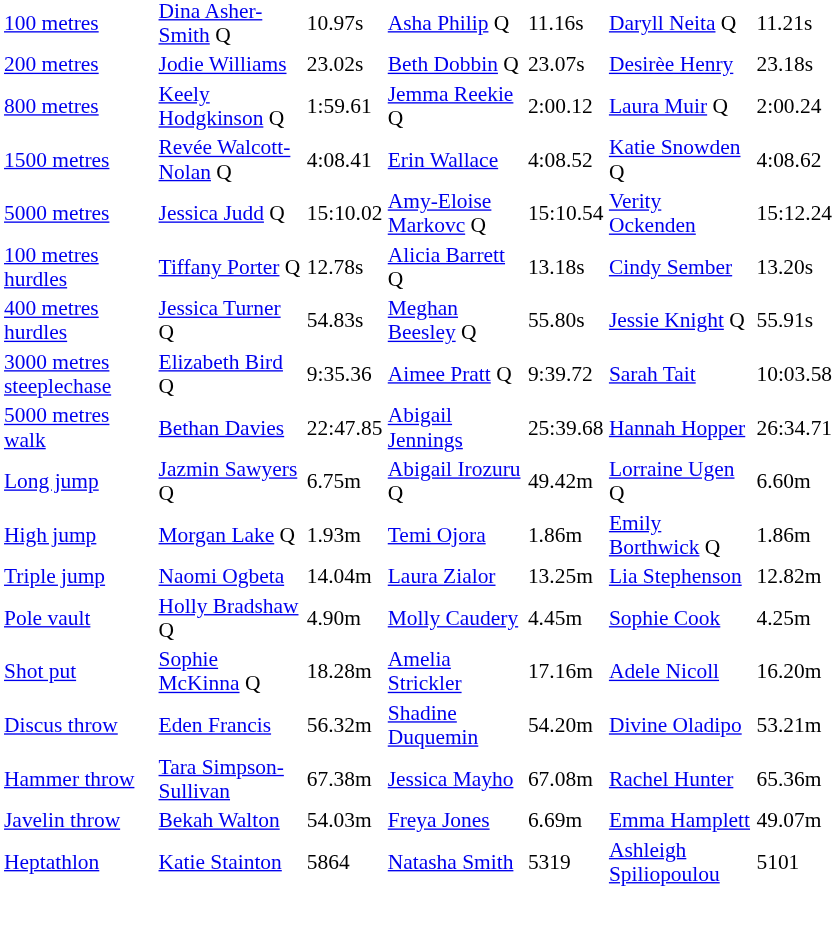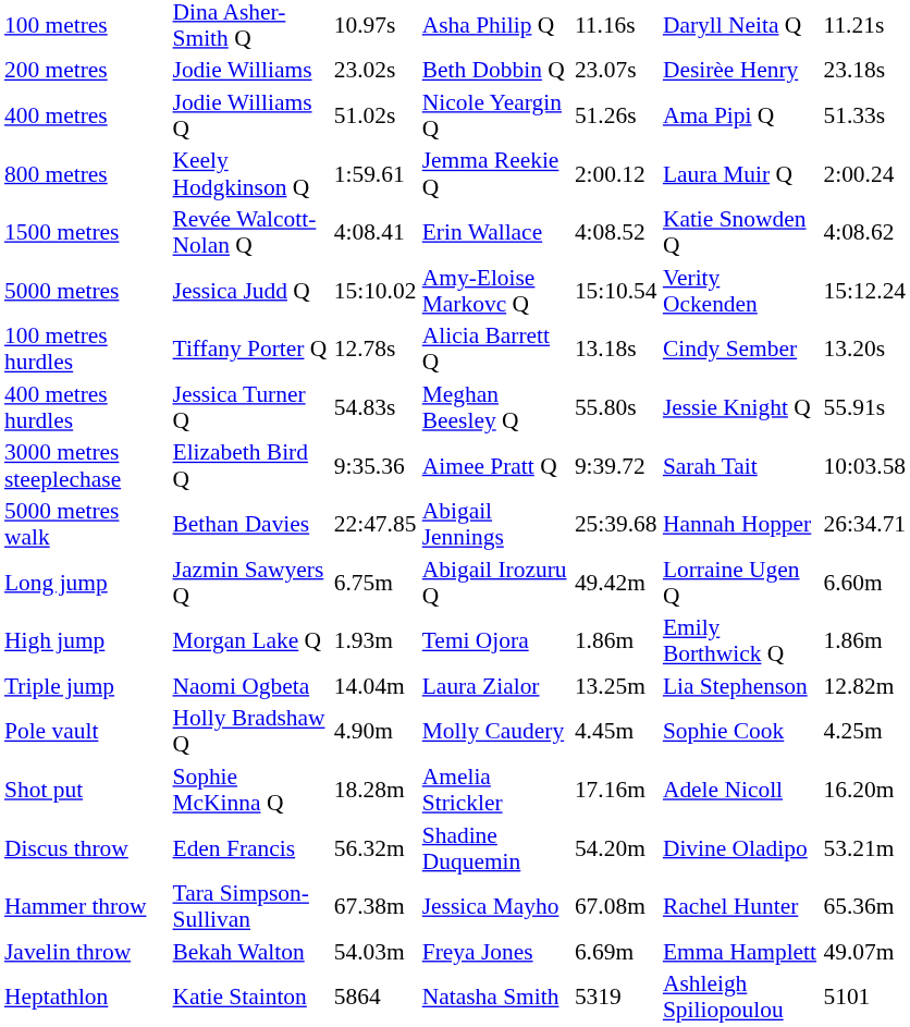 <table>
 <tr>
 <td><a href='#'>100 metres</a></td>
 <td><a href='#'>Dina Asher-Smith</a> Q</td>
 <td>10.97s</td>
 <td><a href='#'>Asha Philip</a> Q</td>
 <td>11.16s </td>
 <td><a href='#'>Daryll Neita</a> Q</td>
 <td>11.21s</td>
 </tr>
 <tr>
 <td><a href='#'>200 metres</a></td>
 <td><a href='#'>Jodie Williams</a></td>
 <td>23.02s </td>
 <td><a href='#'>Beth Dobbin</a> Q</td>
 <td>23.07s</td>
 <td><a href='#'>Desirèe Henry</a></td>
 <td>23.18s </td>
+</tr>
+<tr>
+<td><a href='#'>400 metres</a></td>
+<td><a href='#'>Jodie Williams</a> Q</td>
+<td>51.02s</td>
+<td><a href='#'>Nicole Yeargin</a> Q</td>
+<td>51.26s</td>
+<td><a href='#'>Ama Pipi</a> Q</td>
+<td>51.33s</td>
 </tr>
 <tr>
 <td><a href='#'>800 metres</a></td>
 <td><a href='#'>Keely Hodgkinson</a> Q</td>
 <td>1:59.61</td>
 <td><a href='#'>Jemma Reekie</a> Q</td>
 <td>2:00.12</td>
 <td><a href='#'>Laura Muir</a> Q</td>
 <td>2:00.24</td>
 </tr>
 <tr>
 <td><a href='#'>1500 metres</a></td>
 <td><a href='#'>Revée Walcott-Nolan</a> Q</td>
 <td>4:08.41</td>
 <td><a href='#'>Erin Wallace</a></td>
 <td>4:08.52</td>
 <td><a href='#'>Katie Snowden</a> Q</td>
 <td>4:08.62</td>
 </tr>
 <tr>
 <td><a href='#'>5000 metres</a></td>
 <td><a href='#'>Jessica Judd</a> Q</td>
 <td>15:10.02</td>
 <td><a href='#'>Amy-Eloise Markovc</a> Q</td>
 <td>15:10.54</td>
 <td><a href='#'>Verity Ockenden</a></td>
 <td>15:12.24</td>
 </tr>
 <tr>
 <td><a href='#'>100 metres hurdles</a></td>
 <td><a href='#'>Tiffany Porter</a> Q</td>
 <td>12.78s </td>
 <td><a href='#'>Alicia Barrett</a> Q</td>
 <td>13.18s </td>
 <td><a href='#'>Cindy Sember</a></td>
 <td>13.20s</td>
 </tr>
 <tr>
 <td><a href='#'>400 metres hurdles</a></td>
 <td><a href='#'>Jessica Turner</a> Q</td>
 <td>54.83s </td>
 <td><a href='#'>Meghan Beesley</a> Q</td>
 <td>55.80s </td>
 <td><a href='#'>Jessie Knight</a> Q</td>
 <td>55.91s</td>
 </tr>
 <tr>
 <td><a href='#'>3000 metres steeplechase</a></td>
 <td><a href='#'>Elizabeth Bird</a> Q</td>
 <td>9:35.36</td>
 <td><a href='#'>Aimee Pratt</a> Q</td>
 <td>9:39.72</td>
 <td><a href='#'>Sarah Tait</a></td>
 <td>10:03.58</td>
 </tr>
 <tr>
 <td><a href='#'>5000 metres walk</a></td>
 <td><a href='#'>Bethan Davies</a></td>
 <td>22:47.85 </td>
 <td><a href='#'>Abigail Jennings</a></td>
 <td>25:39.68</td>
 <td><a href='#'>Hannah Hopper</a></td>
 <td>26:34.71 </td>
 </tr>
 <tr>
 <td><a href='#'>Long jump</a></td>
 <td><a href='#'>Jazmin Sawyers</a> Q</td>
 <td>6.75m </td>
 <td><a href='#'>Abigail Irozuru</a> Q</td>
 <td>49.42m</td>
 <td><a href='#'>Lorraine Ugen</a> Q</td>
 <td>6.60m</td>
 </tr>
 <tr>
 <td><a href='#'>High jump</a></td>
 <td><a href='#'>Morgan Lake</a> Q</td>
 <td>1.93m </td>
 <td><a href='#'>Temi Ojora</a></td>
 <td>1.86m</td>
 <td><a href='#'>Emily Borthwick</a> Q</td>
 <td>1.86m</td>
 </tr>
 <tr>
 <td><a href='#'>Triple jump</a></td>
 <td><a href='#'>Naomi Ogbeta</a></td>
 <td>14.04m</td>
 <td><a href='#'>Laura Zialor</a></td>
 <td>13.25m</td>
 <td><a href='#'>Lia Stephenson</a></td>
 <td>12.82m</td>
 </tr>
 <tr>
 <td><a href='#'>Pole vault</a></td>
 <td><a href='#'>Holly Bradshaw</a> Q</td>
 <td>4.90m </td>
 <td><a href='#'>Molly Caudery</a></td>
 <td>4.45m </td>
 <td><a href='#'>Sophie Cook</a></td>
 <td>4.25m	</td>
 </tr>
 <tr>
 <td><a href='#'>Shot put</a></td>
 <td><a href='#'>Sophie McKinna</a> Q</td>
 <td>18.28m </td>
 <td><a href='#'>Amelia Strickler</a></td>
 <td>17.16m</td>
 <td><a href='#'>Adele Nicoll</a></td>
 <td>16.20m</td>
 </tr>
 <tr>
 <td><a href='#'>Discus throw</a></td>
 <td><a href='#'>Eden Francis</a></td>
 <td>56.32m </td>
 <td><a href='#'>Shadine Duquemin</a></td>
 <td>54.20m</td>
 <td><a href='#'>Divine Oladipo</a></td>
 <td>53.21m</td>
 </tr>
 <tr>
 <td><a href='#'>Hammer throw</a></td>
 <td><a href='#'>Tara Simpson-Sullivan</a></td>
 <td>67.38m</td>
 <td><a href='#'>Jessica Mayho</a></td>
 <td>67.08m</td>
 <td><a href='#'>Rachel Hunter</a></td>
 <td>65.36m </td>
 </tr>
 <tr>
 <td><a href='#'>Javelin throw</a></td>
 <td><a href='#'>Bekah Walton</a></td>
 <td>54.03m </td>
 <td><a href='#'>Freya Jones</a></td>
 <td>6.69m </td>
 <td><a href='#'>Emma Hamplett</a></td>
 <td>49.07m</td>
 </tr>
 <tr>
 <td><a href='#'>Heptathlon</a></td>
 <td><a href='#'>Katie Stainton</a></td>
 <td>5864 </td>
 <td><a href='#'>Natasha Smith</a></td>
 <td>5319 </td>
 <td><a href='#'>Ashleigh Spiliopoulou</a></td>
 <td>5101 </td>
 </tr>
 </table>
